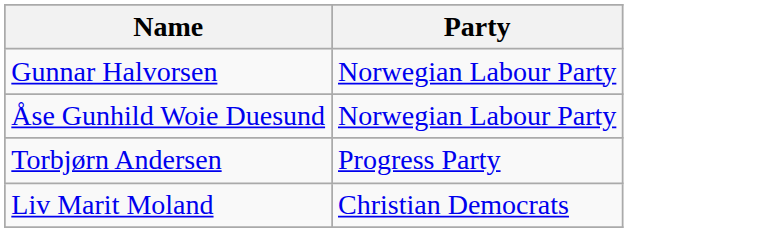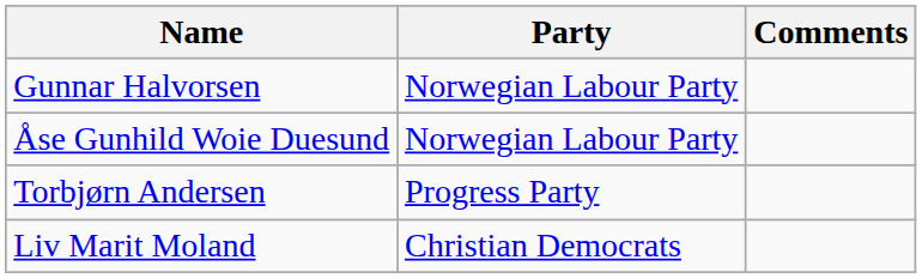 <table class="wikitable">
 <tr>
 <th>Name</th>
 <th>Party</th>
+<th>Comments</th>
 </tr>
 <tr>
 <td><a href='#'>Gunnar Halvorsen</a></td>
 <td><a href='#'>Norwegian Labour Party</a></td>
+<td></td>
 </tr>
 <tr>
 <td><a href='#'>Åse Gunhild Woie Duesund</a></td>
 <td><a href='#'>Norwegian Labour Party</a></td>
+<td></td>
 </tr>
 <tr>
 <td><a href='#'>Torbjørn Andersen</a></td>
 <td><a href='#'>Progress Party</a></td>
+<td></td>
 </tr>
 <tr>
 <td><a href='#'>Liv Marit Moland</a></td>
 <td><a href='#'>Christian Democrats</a></td>
+<td></td>
 </tr>
 </table>
